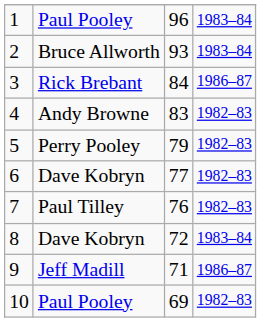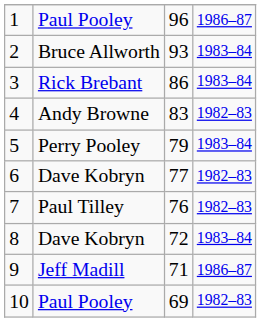 <table class="wikitable">
 <tr>
 </tr>
 <tr>
 <td>1</td>
 <td><a href='#'>Paul Pooley</a></td>
 <td>96</td>
-<td style="font-size:80%;"><a href='#'>1983–84</a></td>
+<td style="font-size:80%;"><a href='#'>1986–87</a></td>
 </tr>
 <tr>
 <td>2</td>
 <td>Bruce Allworth</td>
 <td>93</td>
 <td style="font-size:80%;"><a href='#'>1983–84</a></td>
 </tr>
 <tr>
 <td>3</td>
 <td><a href='#'>Rick Brebant</a></td>
-<td>84</td>
-<td style="font-size:80%;"><a href='#'>1986–87</a></td>
+<td>86</td>
+<td style="font-size:80%;"><a href='#'>1983–84</a></td>
 </tr>
 <tr>
 <td>4</td>
 <td>Andy Browne</td>
 <td>83</td>
 <td style="font-size:80%;"><a href='#'>1982–83</a></td>
 </tr>
 <tr>
 <td>5</td>
 <td>Perry Pooley</td>
 <td>79</td>
-<td style="font-size:80%;"><a href='#'>1982–83</a></td>
+<td style="font-size:80%;"><a href='#'>1983–84</a></td>
 </tr>
 <tr>
 <td>6</td>
 <td>Dave Kobryn</td>
 <td>77</td>
 <td style="font-size:80%;"><a href='#'>1982–83</a></td>
 </tr>
 <tr>
 <td>7</td>
 <td>Paul Tilley</td>
 <td>76</td>
 <td style="font-size:80%;"><a href='#'>1982–83</a></td>
 </tr>
 <tr>
 <td>8</td>
 <td>Dave Kobryn</td>
 <td>72</td>
 <td style="font-size:80%;"><a href='#'>1983–84</a></td>
 </tr>
 <tr>
 <td>9</td>
 <td><a href='#'>Jeff Madill</a></td>
 <td>71</td>
 <td style="font-size:80%;"><a href='#'>1986–87</a></td>
 </tr>
 <tr>
 <td>10</td>
 <td><a href='#'>Paul Pooley</a></td>
 <td>69</td>
 <td style="font-size:80%;"><a href='#'>1982–83</a></td>
 </tr>
 </table>
